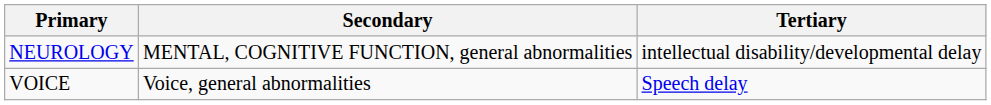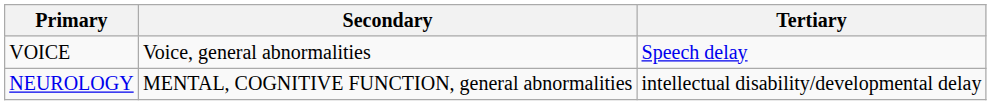 <table class="wikitable">
 <tr>
 <th>Primary</th>
 <th>Secondary</th>
 <th>Tertiary</th>
 </tr>
 <tr>
+<td>VOICE</td>
+<td>Voice, general abnormalities</td>
+<td><a href='#'>Speech delay</a></td>
+</tr>
+<tr>
 <td><a href='#'>NEUROLOGY</a></td>
 <td>MENTAL, COGNITIVE FUNCTION, general abnormalities</td>
 <td>intellectual disability/developmental delay</td>
 </tr>
-<tr>
-<td>VOICE</td>
-<td>Voice, general abnormalities</td>
-<td><a href='#'>Speech delay</a></td>
-</tr>
 </table>
